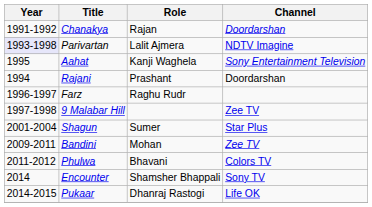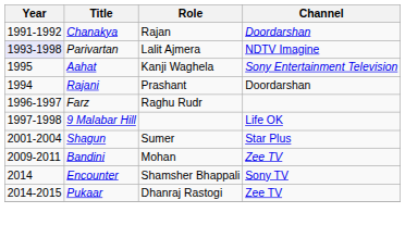 <table class="wikitable">
 <tr align="center">
 <th>Year</th>
 <th>Title</th>
 <th>Role</th>
 <th>Channel</th>
 </tr>
 <tr>
 <td>1991-1992</td>
 <td><em><a href='#'>Chanakya</a></em></td>
 <td>Rajan</td>
 <td><em><a href='#'>Doordarshan</a></em></td>
 </tr>
 <tr>
 <td style="background: lavender;">1993-1998</td>
 <td><em>Parivartan</em></td>
 <td>Lalit Ajmera</td>
 <td><a href='#'>NDTV Imagine</a></td>
 </tr>
 <tr>
 <td>1995</td>
 <td><em><a href='#'>Aahat</a></em></td>
 <td>Kanji Waghela</td>
 <td><em><a href='#'>Sony Entertainment Television</a></em></td>
 </tr>
 <tr>
 <td>1994</td>
 <td><em><a href='#'>Rajani</a></em></td>
 <td>Prashant</td>
 <td>Doordarshan</td>
 </tr>
 <tr>
 <td>1996-1997</td>
 <td><em>Farz</em></td>
 <td>Raghu Rudr</td>
 <td></td>
 </tr>
 <tr>
 <td>1997-1998</td>
 <td><em><a href='#'>9 Malabar Hill</a></em></td>
 <td></td>
-<td><a href='#'>Zee TV</a></td>
+<td><a href='#'>Life OK</a></td>
 </tr>
 <tr>
 <td>2001-2004</td>
 <td><em><a href='#'>Shagun</a></em></td>
 <td>Sumer</td>
 <td><a href='#'>Star Plus</a></td>
 </tr>
 <tr>
 <td>2009-2011</td>
 <td><em><a href='#'>Bandini</a></em></td>
 <td>Mohan</td>
 <td><em><a href='#'>Zee TV</a></em></td>
 </tr>
 <tr>
-<td>2011-2012</td>
-<td><em><a href='#'>Phulwa</a></em></td>
-<td>Bhavani</td>
-<td><a href='#'>Colors TV</a></td>
-</tr>
-<tr>
 <td>2014</td>
 <td><em><a href='#'>Encounter</a></em></td>
 <td>Shamsher Bhappali</td>
 <td><a href='#'>Sony TV</a></td>
 </tr>
 <tr>
 <td>2014-2015</td>
 <td><em><a href='#'>Pukaar</a></em></td>
 <td>Dhanraj Rastogi</td>
-<td><a href='#'>Life OK</a></td>
+<td><a href='#'>Zee TV</a></td>
 </tr>
 <tr>
 </tr>
 </table>
